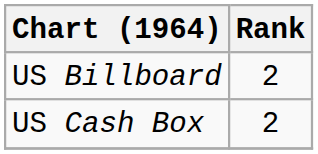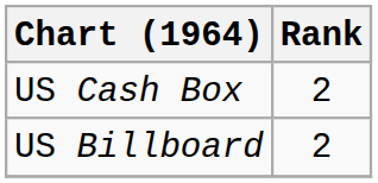 <table class="wikitable">
 <tr>
 <th align="left">Chart (1964)</th>
 <th style="text-align:center;">Rank</th>
 </tr>
 <tr>
-<td>US <em>Billboard</em></td>
+<td>US <em>Cash Box</em></td>
 <td style="text-align:center;">2</td>
 </tr>
 <tr>
-<td>US <em>Cash Box</em></td>
+<td>US <em>Billboard</em></td>
 <td style="text-align:center;">2</td>
 </tr>
 <tr>
 </tr>
 </table>
